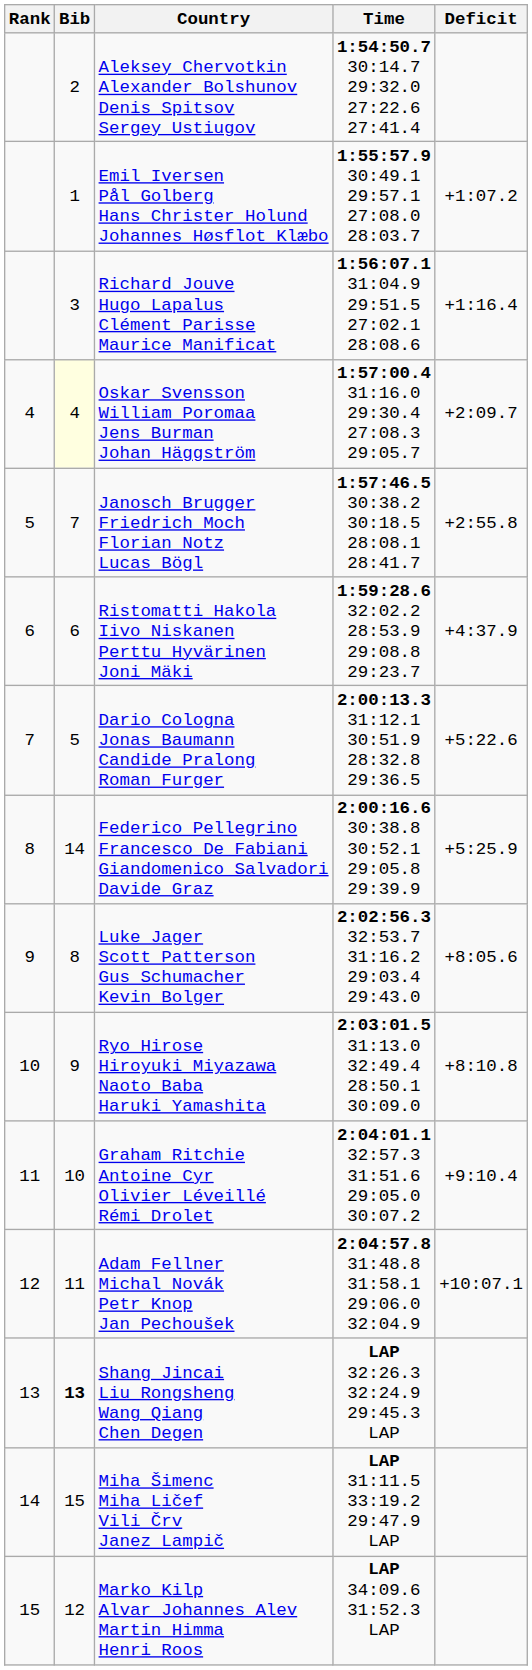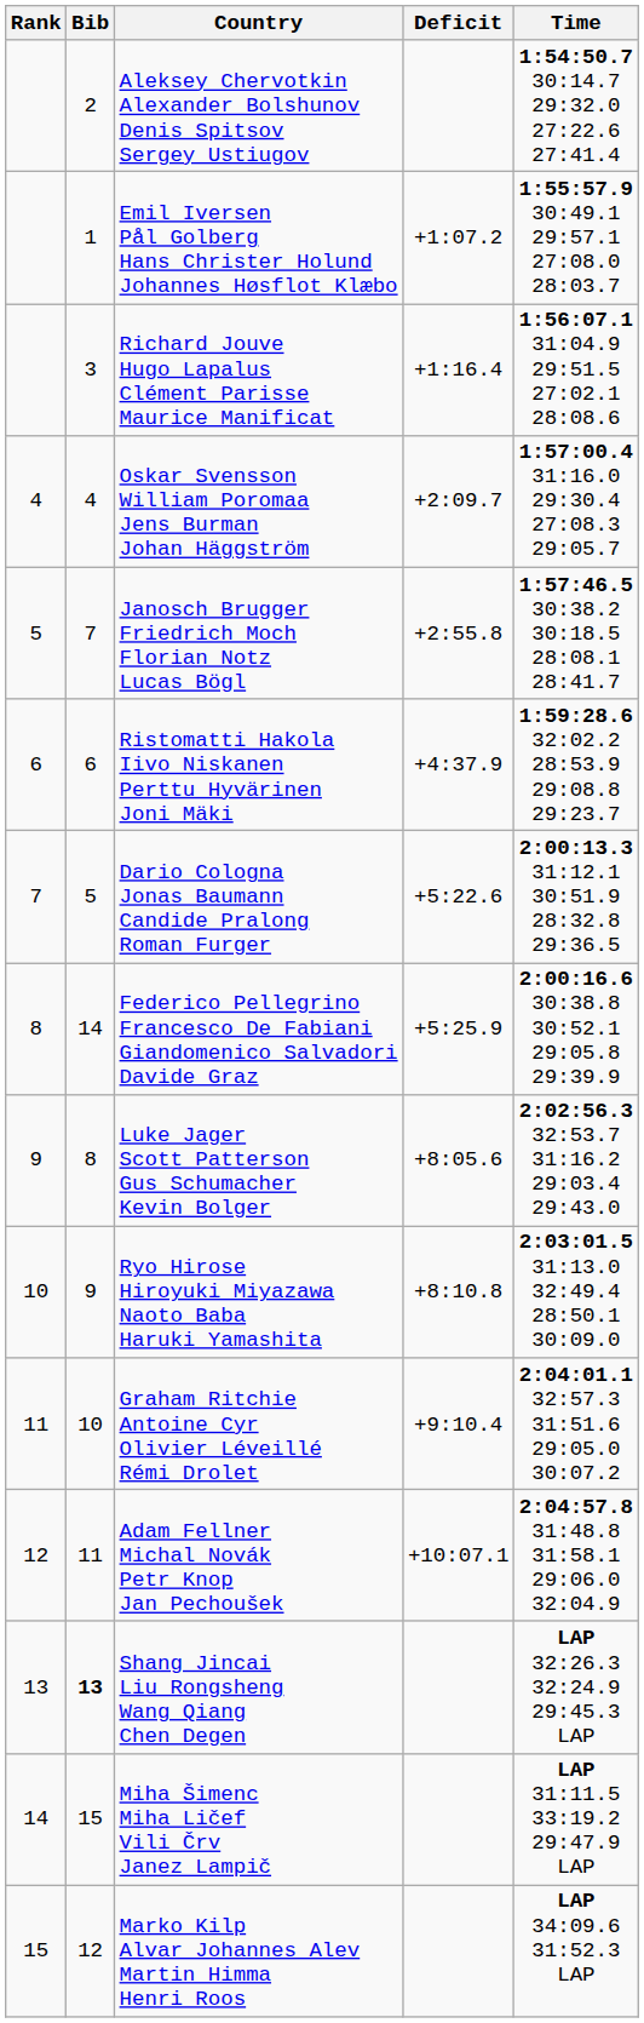 <table class="wikitable sortable" style="text-align:center">
 <tr>
 <th>Rank</th>
 <th>Bib</th>
 <th>Country</th>
+<th>Deficit</th>
 <th>Time</th>
-<th>Deficit</th>
 </tr>
 <tr>
 <td></td>
 <td>2</td>
 <td align=left><br><a href='#'>Aleksey Chervotkin</a><br><a href='#'>Alexander Bolshunov</a><br><a href='#'>Denis Spitsov</a><br><a href='#'>Sergey Ustiugov</a></td>
+<td></td>
 <td><strong>1:54:50.7</strong><br>30:14.7<br>29:32.0<br>27:22.6<br>27:41.4</td>
-<td></td>
 </tr>
 <tr>
 <td></td>
 <td>1</td>
 <td align=left><br><a href='#'>Emil Iversen</a><br><a href='#'>Pål Golberg</a><br><a href='#'>Hans Christer Holund</a><br><a href='#'>Johannes Høsflot Klæbo</a></td>
+<td>+1:07.2</td>
 <td><strong>1:55:57.9</strong><br>30:49.1<br>29:57.1<br>27:08.0<br>28:03.7</td>
-<td>+1:07.2</td>
 </tr>
 <tr>
 <td></td>
 <td>3</td>
 <td align=left><br><a href='#'>Richard Jouve</a><br><a href='#'>Hugo Lapalus</a><br><a href='#'>Clément Parisse</a><br><a href='#'>Maurice Manificat</a></td>
+<td>+1:16.4</td>
 <td><strong>1:56:07.1</strong><br>31:04.9<br>29:51.5<br>27:02.1<br>28:08.6</td>
-<td>+1:16.4</td>
 </tr>
 <tr>
 <td>4</td>
-<td style="background: lightyellow;">4</td>
+<td>4</td>
 <td align=left><br><a href='#'>Oskar Svensson</a><br><a href='#'>William Poromaa</a><br><a href='#'>Jens Burman</a><br><a href='#'>Johan Häggström</a></td>
+<td>+2:09.7</td>
 <td><strong>1:57:00.4</strong><br>31:16.0<br>29:30.4<br>27:08.3<br>29:05.7</td>
-<td>+2:09.7</td>
 </tr>
 <tr>
 <td>5</td>
 <td>7</td>
 <td align=left><br><a href='#'>Janosch Brugger</a><br><a href='#'>Friedrich Moch</a><br><a href='#'>Florian Notz</a><br><a href='#'>Lucas Bögl</a></td>
+<td>+2:55.8</td>
 <td><strong>1:57:46.5</strong><br>30:38.2<br>30:18.5<br>28:08.1<br>28:41.7</td>
-<td>+2:55.8</td>
 </tr>
 <tr>
 <td>6</td>
 <td>6</td>
 <td align=left><br><a href='#'>Ristomatti Hakola</a><br><a href='#'>Iivo Niskanen</a><br><a href='#'>Perttu Hyvärinen</a><br><a href='#'>Joni Mäki</a></td>
+<td>+4:37.9</td>
 <td><strong>1:59:28.6</strong><br>32:02.2<br>28:53.9<br>29:08.8<br>29:23.7</td>
-<td>+4:37.9</td>
 </tr>
 <tr>
 <td>7</td>
 <td>5</td>
 <td align=left><br><a href='#'>Dario Cologna</a><br><a href='#'>Jonas Baumann</a><br><a href='#'>Candide Pralong</a><br><a href='#'>Roman Furger</a></td>
+<td>+5:22.6</td>
 <td><strong>2:00:13.3</strong><br>31:12.1<br>30:51.9<br>28:32.8<br>29:36.5</td>
-<td>+5:22.6</td>
 </tr>
 <tr>
 <td>8</td>
 <td>14</td>
 <td align=left><br><a href='#'>Federico Pellegrino</a><br><a href='#'>Francesco De Fabiani</a><br><a href='#'>Giandomenico Salvadori</a><br><a href='#'>Davide Graz</a></td>
+<td>+5:25.9</td>
 <td><strong>2:00:16.6</strong><br>30:38.8<br>30:52.1<br>29:05.8<br>29:39.9</td>
-<td>+5:25.9</td>
 </tr>
 <tr>
 <td>9</td>
 <td>8</td>
 <td align=left><br><a href='#'>Luke Jager</a><br><a href='#'>Scott Patterson</a><br><a href='#'>Gus Schumacher</a><br><a href='#'>Kevin Bolger</a></td>
+<td>+8:05.6</td>
 <td><strong>2:02:56.3</strong><br>32:53.7<br>31:16.2<br>29:03.4<br>29:43.0</td>
-<td>+8:05.6</td>
 </tr>
 <tr>
 <td>10</td>
 <td>9</td>
 <td align=left><br><a href='#'>Ryo Hirose</a><br><a href='#'>Hiroyuki Miyazawa</a><br><a href='#'>Naoto Baba</a><br><a href='#'>Haruki Yamashita</a></td>
+<td>+8:10.8</td>
 <td><strong>2:03:01.5</strong><br>31:13.0<br>32:49.4<br>28:50.1<br>30:09.0</td>
-<td>+8:10.8</td>
 </tr>
 <tr>
 <td>11</td>
 <td>10</td>
 <td align=left><br><a href='#'>Graham Ritchie</a><br><a href='#'>Antoine Cyr</a><br><a href='#'>Olivier Léveillé</a><br><a href='#'>Rémi Drolet</a></td>
+<td>+9:10.4</td>
 <td><strong>2:04:01.1</strong><br>32:57.3<br>31:51.6<br>29:05.0<br>30:07.2</td>
-<td>+9:10.4</td>
 </tr>
 <tr>
 <td>12</td>
 <td>11</td>
 <td align=left><br><a href='#'>Adam Fellner</a><br><a href='#'>Michal Novák</a><br><a href='#'>Petr Knop</a><br><a href='#'>Jan Pechoušek</a></td>
+<td>+10:07.1</td>
 <td><strong>2:04:57.8</strong><br>31:48.8<br>31:58.1<br>29:06.0<br>32:04.9</td>
-<td>+10:07.1</td>
 </tr>
 <tr>
 <td>13</td>
 <td><strong>13</strong></td>
 <td align=left><br><a href='#'>Shang Jincai</a><br><a href='#'>Liu Rongsheng</a><br><a href='#'>Wang Qiang</a><br><a href='#'>Chen Degen</a></td>
+<td></td>
 <td><strong>LAP</strong><br>32:26.3<br>32:24.9<br>29:45.3<br>LAP</td>
-<td></td>
 </tr>
 <tr>
 <td>14</td>
 <td>15</td>
 <td align=left><br><a href='#'>Miha Šimenc</a><br><a href='#'>Miha Ličef</a><br><a href='#'>Vili Črv</a><br><a href='#'>Janez Lampič</a></td>
+<td></td>
 <td><strong>LAP</strong><br>31:11.5<br>33:19.2<br>29:47.9<br>LAP</td>
-<td></td>
 </tr>
 <tr>
 <td>15</td>
 <td>12</td>
 <td align=left><br><a href='#'>Marko Kilp</a><br><a href='#'>Alvar Johannes Alev</a><br><a href='#'>Martin Himma</a><br><a href='#'>Henri Roos</a></td>
+<td></td>
 <td valign=top><strong>LAP</strong><br>34:09.6<br>31:52.3<br>LAP</td>
-<td></td>
 </tr>
 </table>
